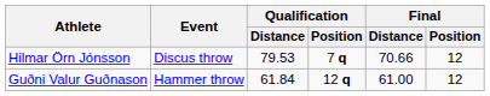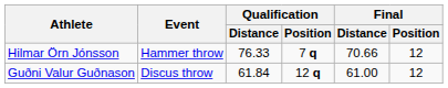 <table class=wikitable style=font-size:90%>
 <tr>
 <th rowspan=2>Athlete</th>
 <th rowspan=2>Event</th>
 <th colspan=2>Qualification</th>
 <th colspan=2>Final</th>
 </tr>
 <tr style=font-size:95%>
 <th>Distance</th>
 <th>Position</th>
 <th>Distance</th>
 <th>Position</th>
 </tr>
 <tr align=center>
 <td align=left><a href='#'>Hilmar Örn Jónsson</a></td>
-<td align=left><a href='#'>Discus throw</a></td>
-<td>79.53 </td>
+<td align=left><a href='#'>Hammer throw</a></td>
+<td>76.33 </td>
 <td>7 <strong>q</strong></td>
 <td>70.66</td>
 <td>12</td>
 </tr>
 <tr align=center>
 <td align=left><a href='#'>Guðni Valur Guðnason</a></td>
-<td align=left><a href='#'>Hammer throw</a></td>
+<td align=left><a href='#'>Discus throw</a></td>
 <td>61.84</td>
 <td>12 <strong>q</strong></td>
 <td>61.00</td>
 <td>12</td>
 </tr>
 </table>
